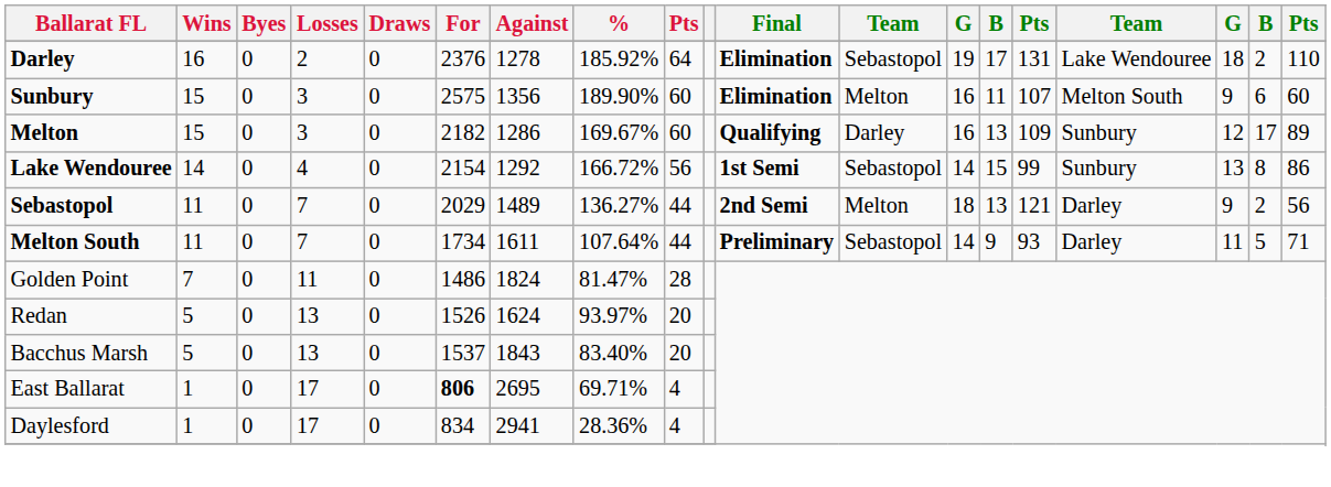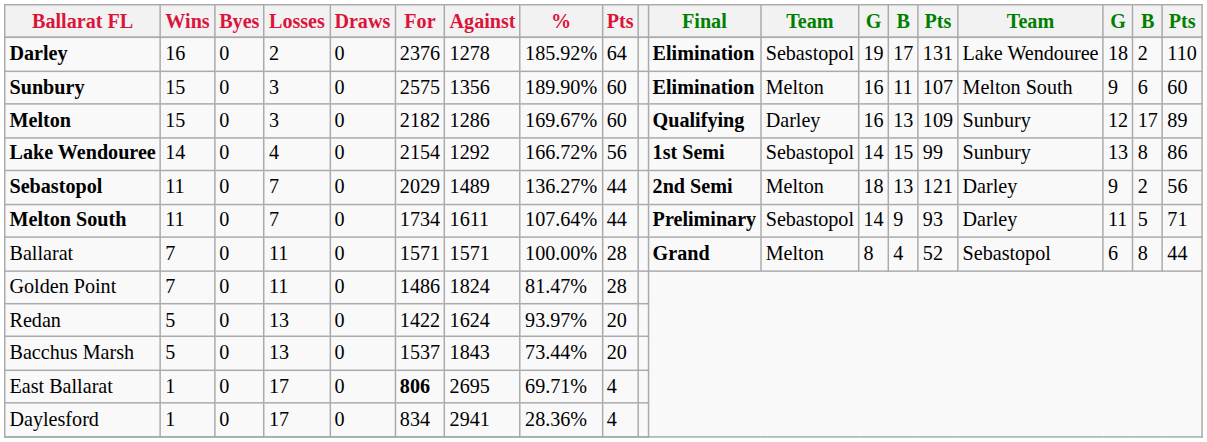 <table style="font-size: 85%; text-align: left;" class="wikitable">
 <tr>
 <th style="color:crimson">Ballarat FL</th>
 <th style="color:crimson">Wins</th>
 <th style="color:crimson">Byes</th>
 <th style="color:crimson">Losses</th>
 <th style="color:crimson">Draws</th>
 <th style="color:crimson">For</th>
 <th style="color:crimson">Against</th>
 <th style="color:crimson">%</th>
 <th style="color:crimson">Pts</th>
 <th></th>
 <th style="color:green">Final</th>
 <th style="color:green">Team</th>
 <th style="color:green">G</th>
 <th style="color:green">B</th>
 <th style="color:green">Pts</th>
 <th style="color:green">Team</th>
 <th style="color:green">G</th>
 <th style="color:green">B</th>
 <th style="color:green">Pts</th>
 </tr>
 <tr>
 </tr>
 <tr>
 </tr>
 <tr>
 <td><strong>	Darley	</strong></td>
 <td>16</td>
 <td>0</td>
 <td>2</td>
 <td>0</td>
 <td>2376</td>
 <td>1278</td>
 <td>185.92%</td>
 <td>64</td>
 <td></td>
 <td><strong>Elimination</strong></td>
 <td>Sebastopol</td>
 <td>19</td>
 <td>17</td>
 <td>131</td>
 <td>Lake Wendouree</td>
 <td>18</td>
 <td>2</td>
 <td>110</td>
 </tr>
 <tr>
 <td><strong>	Sunbury	</strong></td>
 <td>15</td>
 <td>0</td>
 <td>3</td>
 <td>0</td>
 <td>2575</td>
 <td>1356</td>
 <td>189.90%</td>
 <td>60</td>
 <td></td>
 <td><strong>Elimination</strong></td>
 <td>Melton</td>
 <td>16</td>
 <td>11</td>
 <td>107</td>
 <td>Melton South</td>
 <td>9</td>
 <td>6</td>
 <td>60</td>
 </tr>
 <tr>
 <td><strong>	Melton	</strong></td>
 <td>15</td>
 <td>0</td>
 <td>3</td>
 <td>0</td>
 <td>2182</td>
 <td>1286</td>
 <td>169.67%</td>
 <td>60</td>
 <td></td>
 <td><strong>Qualifying</strong></td>
 <td>Darley</td>
 <td>16</td>
 <td>13</td>
 <td>109</td>
 <td>Sunbury</td>
 <td>12</td>
 <td>17</td>
 <td>89</td>
 </tr>
 <tr>
 <td><strong>	Lake Wendouree	</strong></td>
 <td>14</td>
 <td>0</td>
 <td>4</td>
 <td>0</td>
 <td>2154</td>
 <td>1292</td>
 <td>166.72%</td>
 <td>56</td>
 <td></td>
 <td><strong>1st Semi</strong></td>
 <td>Sebastopol</td>
 <td>14</td>
 <td>15</td>
 <td>99</td>
 <td>Sunbury</td>
 <td>13</td>
 <td>8</td>
 <td>86</td>
 </tr>
 <tr>
 <td><strong>	Sebastopol	</strong></td>
 <td>11</td>
 <td>0</td>
 <td>7</td>
 <td>0</td>
 <td>2029</td>
 <td>1489</td>
 <td>136.27%</td>
 <td>44</td>
 <td></td>
 <td><strong>2nd Semi</strong></td>
 <td>Melton</td>
 <td>18</td>
 <td>13</td>
 <td>121</td>
 <td>Darley</td>
 <td>9</td>
 <td>2</td>
 <td>56</td>
 </tr>
 <tr>
 <td><strong>	Melton South	</strong></td>
 <td>11</td>
 <td>0</td>
 <td>7</td>
 <td>0</td>
 <td>1734</td>
 <td>1611</td>
 <td>107.64%</td>
 <td>44</td>
 <td></td>
 <td><strong>Preliminary</strong></td>
 <td>Sebastopol</td>
 <td>14</td>
 <td>9</td>
 <td>93</td>
 <td>Darley</td>
 <td>11</td>
 <td>5</td>
 <td>71</td>
 </tr>
 <tr>
+<td>Ballarat</td>
+<td>7</td>
+<td>0</td>
+<td>11</td>
+<td>0</td>
+<td>1571</td>
+<td>1571</td>
+<td>100.00%</td>
+<td>28</td>
+<td></td>
+<td><strong>Grand</strong></td>
+<td>Melton</td>
+<td>8</td>
+<td>4</td>
+<td>52</td>
+<td>Sebastopol</td>
+<td>6</td>
+<td>8</td>
+<td>44</td>
+</tr>
+<tr>
 <td>Golden Point</td>
 <td>7</td>
 <td>0</td>
 <td>11</td>
 <td>0</td>
 <td>1486</td>
 <td>1824</td>
 <td>81.47%</td>
 <td>28</td>
 <td></td>
 </tr>
 <tr>
 <td>Redan</td>
 <td>5</td>
 <td>0</td>
 <td>13</td>
 <td>0</td>
-<td>1526</td>
+<td>1422</td>
 <td>1624</td>
 <td>93.97%</td>
 <td>20</td>
 <td></td>
 </tr>
 <tr>
 <td>Bacchus Marsh</td>
 <td>5</td>
 <td>0</td>
 <td>13</td>
 <td>0</td>
 <td>1537</td>
 <td>1843</td>
-<td>83.40%</td>
+<td>73.44%</td>
 <td>20</td>
 <td></td>
 </tr>
 <tr>
 <td>East Ballarat</td>
 <td>1</td>
 <td>0</td>
 <td>17</td>
 <td>0</td>
 <td><strong>806</strong></td>
 <td>2695</td>
 <td>69.71%</td>
 <td>4</td>
 <td></td>
 </tr>
 <tr>
 <td>Daylesford</td>
 <td>1</td>
 <td>0</td>
 <td>17</td>
 <td>0</td>
 <td>834</td>
 <td>2941</td>
 <td>28.36%</td>
 <td>4</td>
 <td></td>
 </tr>
 <tr>
 </tr>
 </table>
